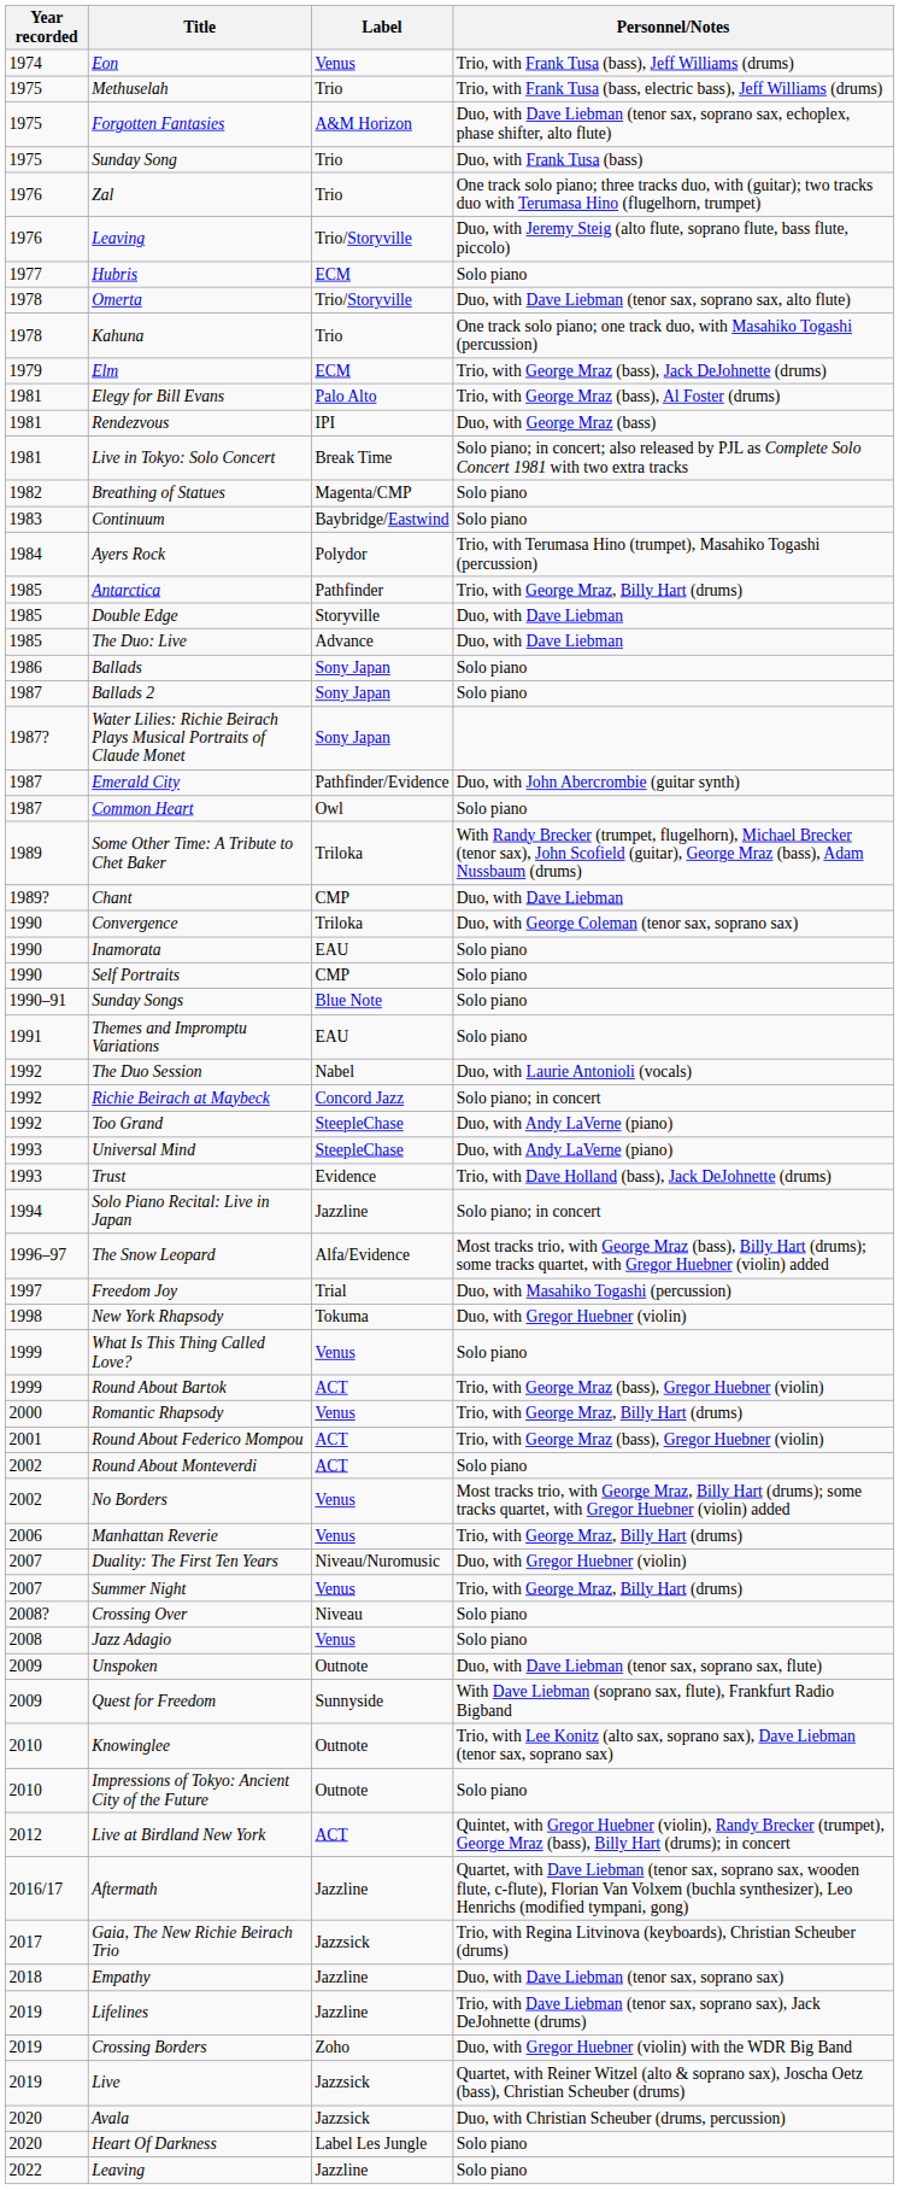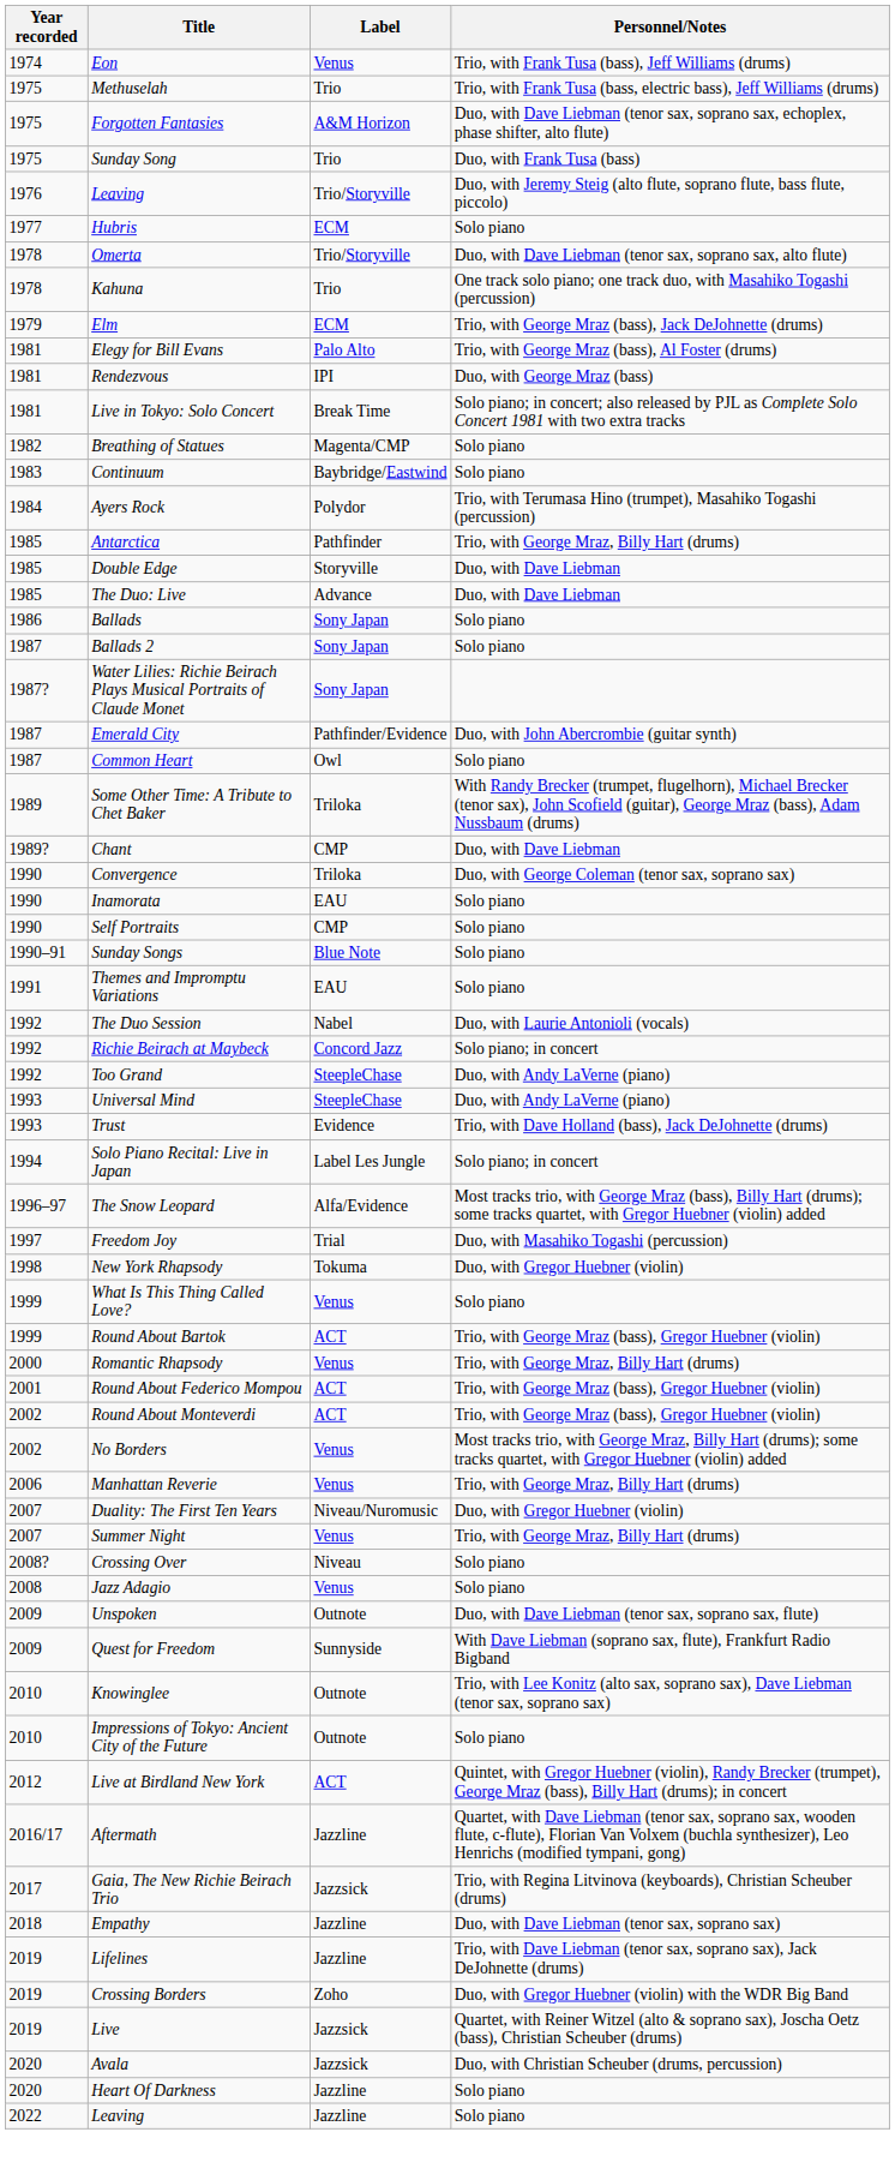 <table class="wikitable sortable">
 <tr>
 <th>Year recorded</th>
 <th>Title</th>
 <th>Label</th>
 <th>Personnel/Notes</th>
 </tr>
 <tr>
 <td>1974</td>
 <td><em><a href='#'>Eon</a></em></td>
 <td><a href='#'>Venus</a></td>
 <td>Trio, with <a href='#'>Frank Tusa</a> (bass), <a href='#'>Jeff Williams</a> (drums)</td>
 </tr>
 <tr>
 <td>1975</td>
 <td><em>Methuselah</em></td>
 <td>Trio</td>
 <td>Trio, with <a href='#'>Frank Tusa</a> (bass, electric bass), <a href='#'>Jeff Williams</a> (drums)</td>
 </tr>
 <tr>
 <td>1975</td>
 <td><em><a href='#'>Forgotten Fantasies</a></em></td>
 <td><a href='#'>A&M Horizon</a></td>
 <td>Duo, with <a href='#'>Dave Liebman</a> (tenor sax, soprano sax, echoplex, phase shifter, alto flute)</td>
 </tr>
 <tr>
 <td>1975</td>
 <td><em>Sunday Song</em></td>
 <td>Trio</td>
 <td>Duo, with <a href='#'>Frank Tusa</a> (bass)</td>
-</tr>
-<tr>
-<td>1976</td>
-<td><em>Zal</em></td>
-<td>Trio</td>
-<td>One track solo piano; three tracks duo, with  (guitar); two tracks duo with <a href='#'>Terumasa Hino</a> (flugelhorn, trumpet)</td>
 </tr>
 <tr>
 <td>1976</td>
 <td><em><a href='#'>Leaving</a></em></td>
 <td>Trio/<a href='#'>Storyville</a></td>
 <td>Duo, with <a href='#'>Jeremy Steig</a> (alto flute, soprano flute, bass flute, piccolo)</td>
 </tr>
 <tr>
 <td>1977</td>
 <td><em><a href='#'>Hubris</a></em></td>
 <td><a href='#'>ECM</a></td>
 <td>Solo piano</td>
 </tr>
 <tr>
 <td>1978</td>
 <td><em><a href='#'>Omerta</a></em></td>
 <td>Trio/<a href='#'>Storyville</a></td>
 <td>Duo, with <a href='#'>Dave Liebman</a> (tenor sax, soprano sax, alto flute)</td>
 </tr>
 <tr>
 <td>1978</td>
 <td><em>Kahuna</em></td>
 <td>Trio</td>
 <td>One track solo piano; one track duo, with <a href='#'>Masahiko Togashi</a> (percussion)</td>
 </tr>
 <tr>
 <td>1979</td>
 <td><em><a href='#'>Elm</a></em></td>
 <td><a href='#'>ECM</a></td>
 <td>Trio, with <a href='#'>George Mraz</a> (bass), <a href='#'>Jack DeJohnette</a> (drums)</td>
 </tr>
 <tr>
 <td>1981</td>
 <td><em>Elegy for Bill Evans</em></td>
 <td><a href='#'>Palo Alto</a></td>
 <td>Trio, with <a href='#'>George Mraz</a> (bass), <a href='#'>Al Foster</a> (drums)</td>
 </tr>
 <tr>
 <td>1981</td>
 <td><em>Rendezvous</em></td>
 <td>IPI</td>
 <td>Duo, with <a href='#'>George Mraz</a> (bass)</td>
 </tr>
 <tr>
 <td>1981</td>
 <td><em>Live in Tokyo: Solo Concert</em></td>
 <td>Break Time</td>
 <td>Solo piano; in concert; also released by PJL as <em>Complete Solo Concert 1981</em> with two extra tracks</td>
 </tr>
 <tr>
 <td>1982</td>
 <td><em>Breathing of Statues</em></td>
 <td>Magenta/CMP</td>
 <td>Solo piano</td>
 </tr>
 <tr>
 <td>1983</td>
 <td><em>Continuum</em></td>
 <td>Baybridge/<a href='#'>Eastwind</a></td>
 <td>Solo piano</td>
 </tr>
 <tr>
 <td>1984</td>
 <td><em>Ayers Rock</em></td>
 <td>Polydor</td>
 <td>Trio, with Terumasa Hino (trumpet), Masahiko Togashi (percussion)</td>
 </tr>
 <tr>
 <td>1985</td>
 <td><em><a href='#'>Antarctica</a></em></td>
 <td>Pathfinder</td>
 <td>Trio, with <a href='#'>George Mraz</a>, <a href='#'>Billy Hart</a> (drums)</td>
 </tr>
 <tr>
 <td>1985</td>
 <td><em>Double Edge</em></td>
 <td>Storyville</td>
 <td>Duo, with <a href='#'>Dave Liebman</a></td>
 </tr>
 <tr>
 <td>1985</td>
 <td><em>The Duo: Live</em></td>
 <td>Advance</td>
 <td>Duo, with <a href='#'>Dave Liebman</a></td>
 </tr>
 <tr>
 <td>1986</td>
 <td><em>Ballads</em></td>
 <td><a href='#'>Sony Japan</a></td>
 <td>Solo piano</td>
 </tr>
 <tr>
 <td>1987</td>
 <td><em>Ballads 2</em></td>
 <td><a href='#'>Sony Japan</a></td>
 <td>Solo piano</td>
 </tr>
 <tr>
 <td>1987?</td>
 <td><em>Water Lilies: Richie Beirach Plays Musical Portraits of Claude Monet</em></td>
 <td><a href='#'>Sony Japan</a></td>
 <td></td>
 </tr>
 <tr>
 <td>1987</td>
 <td><em><a href='#'>Emerald City</a></em></td>
 <td>Pathfinder/Evidence</td>
 <td>Duo, with <a href='#'>John Abercrombie</a> (guitar synth)</td>
 </tr>
 <tr>
 <td>1987</td>
 <td><em><a href='#'>Common Heart</a></em></td>
 <td>Owl</td>
 <td>Solo piano</td>
 </tr>
 <tr>
 <td>1989</td>
 <td><em>Some Other Time: A Tribute to Chet Baker</em></td>
 <td>Triloka</td>
 <td>With <a href='#'>Randy Brecker</a> (trumpet, flugelhorn), <a href='#'>Michael Brecker</a> (tenor sax), <a href='#'>John Scofield</a> (guitar), <a href='#'>George Mraz</a> (bass), <a href='#'>Adam Nussbaum</a> (drums)</td>
 </tr>
 <tr>
 <td>1989?</td>
 <td><em>Chant</em></td>
 <td>CMP</td>
 <td>Duo, with <a href='#'>Dave Liebman</a></td>
 </tr>
 <tr>
 <td>1990</td>
 <td><em>Convergence</em></td>
 <td>Triloka</td>
 <td>Duo, with <a href='#'>George Coleman</a> (tenor sax, soprano sax)</td>
 </tr>
 <tr>
 <td>1990</td>
 <td><em>Inamorata</em></td>
 <td>EAU</td>
 <td>Solo piano</td>
 </tr>
 <tr>
 <td>1990</td>
 <td><em>Self Portraits</em></td>
 <td>CMP</td>
 <td>Solo piano</td>
 </tr>
 <tr>
 <td>1990–91</td>
 <td><em>Sunday Songs</em></td>
 <td><a href='#'>Blue Note</a></td>
 <td>Solo piano</td>
 </tr>
 <tr>
 <td>1991</td>
 <td><em>Themes and Impromptu Variations</em></td>
 <td>EAU</td>
 <td>Solo piano</td>
 </tr>
 <tr>
 <td>1992</td>
 <td><em>The Duo Session</em></td>
 <td>Nabel</td>
 <td>Duo, with <a href='#'>Laurie Antonioli</a> (vocals)</td>
 </tr>
 <tr>
 <td>1992</td>
 <td><em><a href='#'>Richie Beirach at Maybeck</a></em></td>
 <td><a href='#'>Concord Jazz</a></td>
 <td>Solo piano; in concert</td>
 </tr>
 <tr>
 <td>1992</td>
 <td><em>Too Grand</em></td>
 <td><a href='#'>SteepleChase</a></td>
 <td>Duo, with <a href='#'>Andy LaVerne</a> (piano)</td>
 </tr>
 <tr>
 <td>1993</td>
 <td><em>Universal Mind</em></td>
 <td><a href='#'>SteepleChase</a></td>
 <td>Duo, with <a href='#'>Andy LaVerne</a> (piano)</td>
 </tr>
 <tr>
 <td>1993</td>
 <td><em>Trust</em></td>
 <td>Evidence</td>
 <td>Trio, with <a href='#'>Dave Holland</a> (bass), <a href='#'>Jack DeJohnette</a> (drums)</td>
 </tr>
 <tr>
 <td>1994</td>
 <td><em>Solo Piano Recital: Live in Japan</em></td>
-<td>Jazzline</td>
+<td>Label Les Jungle</td>
 <td>Solo piano; in concert</td>
 </tr>
 <tr>
 <td>1996–97</td>
 <td><em>The Snow Leopard</em></td>
 <td>Alfa/Evidence</td>
 <td>Most tracks trio, with <a href='#'>George Mraz</a> (bass), <a href='#'>Billy Hart</a> (drums); some tracks quartet, with <a href='#'>Gregor Huebner</a> (violin) added</td>
 </tr>
 <tr>
 <td>1997</td>
 <td><em>Freedom Joy</em></td>
 <td>Trial</td>
 <td>Duo, with <a href='#'>Masahiko Togashi</a> (percussion)</td>
 </tr>
 <tr>
 <td>1998</td>
 <td><em>New York Rhapsody</em></td>
 <td>Tokuma</td>
 <td>Duo, with <a href='#'>Gregor Huebner</a> (violin)</td>
 </tr>
 <tr>
 <td>1999</td>
 <td><em>What Is This Thing Called Love?</em></td>
 <td><a href='#'>Venus</a></td>
 <td>Solo piano</td>
 </tr>
 <tr>
 <td>1999</td>
 <td><em>Round About Bartok</em></td>
 <td><a href='#'>ACT</a></td>
 <td>Trio, with <a href='#'>George Mraz</a> (bass), <a href='#'>Gregor Huebner</a> (violin)</td>
 </tr>
 <tr>
 <td>2000</td>
 <td><em>Romantic Rhapsody</em></td>
 <td><a href='#'>Venus</a></td>
 <td>Trio, with <a href='#'>George Mraz</a>, <a href='#'>Billy Hart</a> (drums)</td>
 </tr>
 <tr>
 <td>2001</td>
 <td><em>Round About Federico Mompou</em></td>
 <td><a href='#'>ACT</a></td>
 <td>Trio, with <a href='#'>George Mraz</a> (bass), <a href='#'>Gregor Huebner</a> (violin)</td>
 </tr>
 <tr>
 <td>2002</td>
 <td><em>Round About Monteverdi</em></td>
 <td><a href='#'>ACT</a></td>
-<td>Solo piano</td>
+<td>Trio, with <a href='#'>George Mraz</a> (bass), <a href='#'>Gregor Huebner</a> (violin)</td>
 </tr>
 <tr>
 <td>2002</td>
 <td><em>No Borders</em></td>
 <td><a href='#'>Venus</a></td>
 <td>Most tracks trio, with <a href='#'>George Mraz</a>, <a href='#'>Billy Hart</a> (drums); some tracks quartet, with <a href='#'>Gregor Huebner</a> (violin) added</td>
 </tr>
 <tr>
 <td>2006</td>
 <td><em>Manhattan Reverie</em></td>
 <td><a href='#'>Venus</a></td>
 <td>Trio, with <a href='#'>George Mraz</a>, <a href='#'>Billy Hart</a> (drums)</td>
 </tr>
 <tr>
 <td>2007</td>
 <td><em>Duality: The First Ten Years</em></td>
 <td>Niveau/Nuromusic</td>
 <td>Duo, with <a href='#'>Gregor Huebner</a> (violin)</td>
 </tr>
 <tr>
 <td>2007</td>
 <td><em>Summer Night</em></td>
 <td><a href='#'>Venus</a></td>
 <td>Trio, with <a href='#'>George Mraz</a>, <a href='#'>Billy Hart</a> (drums)</td>
 </tr>
 <tr>
 <td>2008?</td>
 <td><em>Crossing Over</em></td>
 <td>Niveau</td>
 <td>Solo piano</td>
 </tr>
 <tr>
 <td>2008</td>
 <td><em>Jazz Adagio</em></td>
 <td><a href='#'>Venus</a></td>
 <td>Solo piano</td>
 </tr>
 <tr>
 <td>2009</td>
 <td><em>Unspoken</em></td>
 <td>Outnote</td>
 <td>Duo, with <a href='#'>Dave Liebman</a> (tenor sax, soprano sax, flute)</td>
 </tr>
 <tr>
 <td>2009</td>
 <td><em>Quest for Freedom</em></td>
 <td>Sunnyside</td>
 <td>With <a href='#'>Dave Liebman</a> (soprano sax, flute), Frankfurt Radio Bigband</td>
 </tr>
 <tr>
 <td>2010</td>
 <td><em>Knowinglee</em></td>
 <td>Outnote</td>
 <td>Trio, with <a href='#'>Lee Konitz</a> (alto sax, soprano sax), <a href='#'>Dave Liebman</a> (tenor sax, soprano sax)</td>
 </tr>
 <tr>
 <td>2010</td>
 <td><em>Impressions of Tokyo: Ancient City of the Future</em></td>
 <td>Outnote</td>
 <td>Solo piano</td>
 </tr>
 <tr>
 <td>2012</td>
 <td><em>Live at Birdland New York</em></td>
 <td><a href='#'>ACT</a></td>
 <td>Quintet, with <a href='#'>Gregor Huebner</a> (violin), <a href='#'>Randy Brecker</a> (trumpet), <a href='#'>George Mraz</a> (bass), <a href='#'>Billy Hart</a> (drums); in concert</td>
 </tr>
 <tr>
 <td>2016/17</td>
 <td><em>Aftermath</em></td>
 <td>Jazzline</td>
 <td>Quartet, with <a href='#'>Dave Liebman</a> (tenor sax, soprano sax, wooden flute, c-flute), Florian Van Volxem (buchla synthesizer), Leo Henrichs (modified tympani, gong)</td>
 </tr>
 <tr>
 <td>2017</td>
 <td><em>Gaia, The New Richie Beirach Trio</em></td>
 <td>Jazzsick</td>
 <td>Trio, with Regina Litvinova (keyboards), Christian Scheuber (drums)</td>
 </tr>
 <tr>
 <td>2018</td>
 <td><em>Empathy</em></td>
 <td>Jazzline</td>
 <td>Duo, with <a href='#'>Dave Liebman</a> (tenor sax, soprano sax)</td>
 </tr>
 <tr>
 <td>2019</td>
 <td><em>Lifelines</em></td>
 <td>Jazzline</td>
 <td>Trio, with <a href='#'>Dave Liebman</a> (tenor sax, soprano sax), Jack DeJohnette (drums)</td>
 </tr>
 <tr>
 <td>2019</td>
 <td><em>Crossing Borders</em></td>
 <td>Zoho</td>
 <td>Duo, with <a href='#'>Gregor Huebner</a> (violin) with the WDR Big Band</td>
 </tr>
 <tr>
 <td>2019</td>
 <td><em>Live</em></td>
 <td>Jazzsick</td>
 <td>Quartet, with Reiner Witzel (alto & soprano sax), Joscha Oetz (bass), Christian Scheuber (drums)</td>
 </tr>
 <tr>
 <td>2020</td>
 <td><em>Avala</em></td>
 <td>Jazzsick</td>
 <td>Duo, with Christian Scheuber (drums, percussion)</td>
 </tr>
 <tr>
 <td>2020</td>
 <td><em>Heart Of Darkness</em></td>
-<td>Label Les Jungle</td>
+<td>Jazzline</td>
 <td>Solo piano</td>
 </tr>
 <tr>
 <td>2022</td>
 <td><em>Leaving</em></td>
 <td>Jazzline</td>
 <td>Solo piano</td>
 </tr>
 </table>
